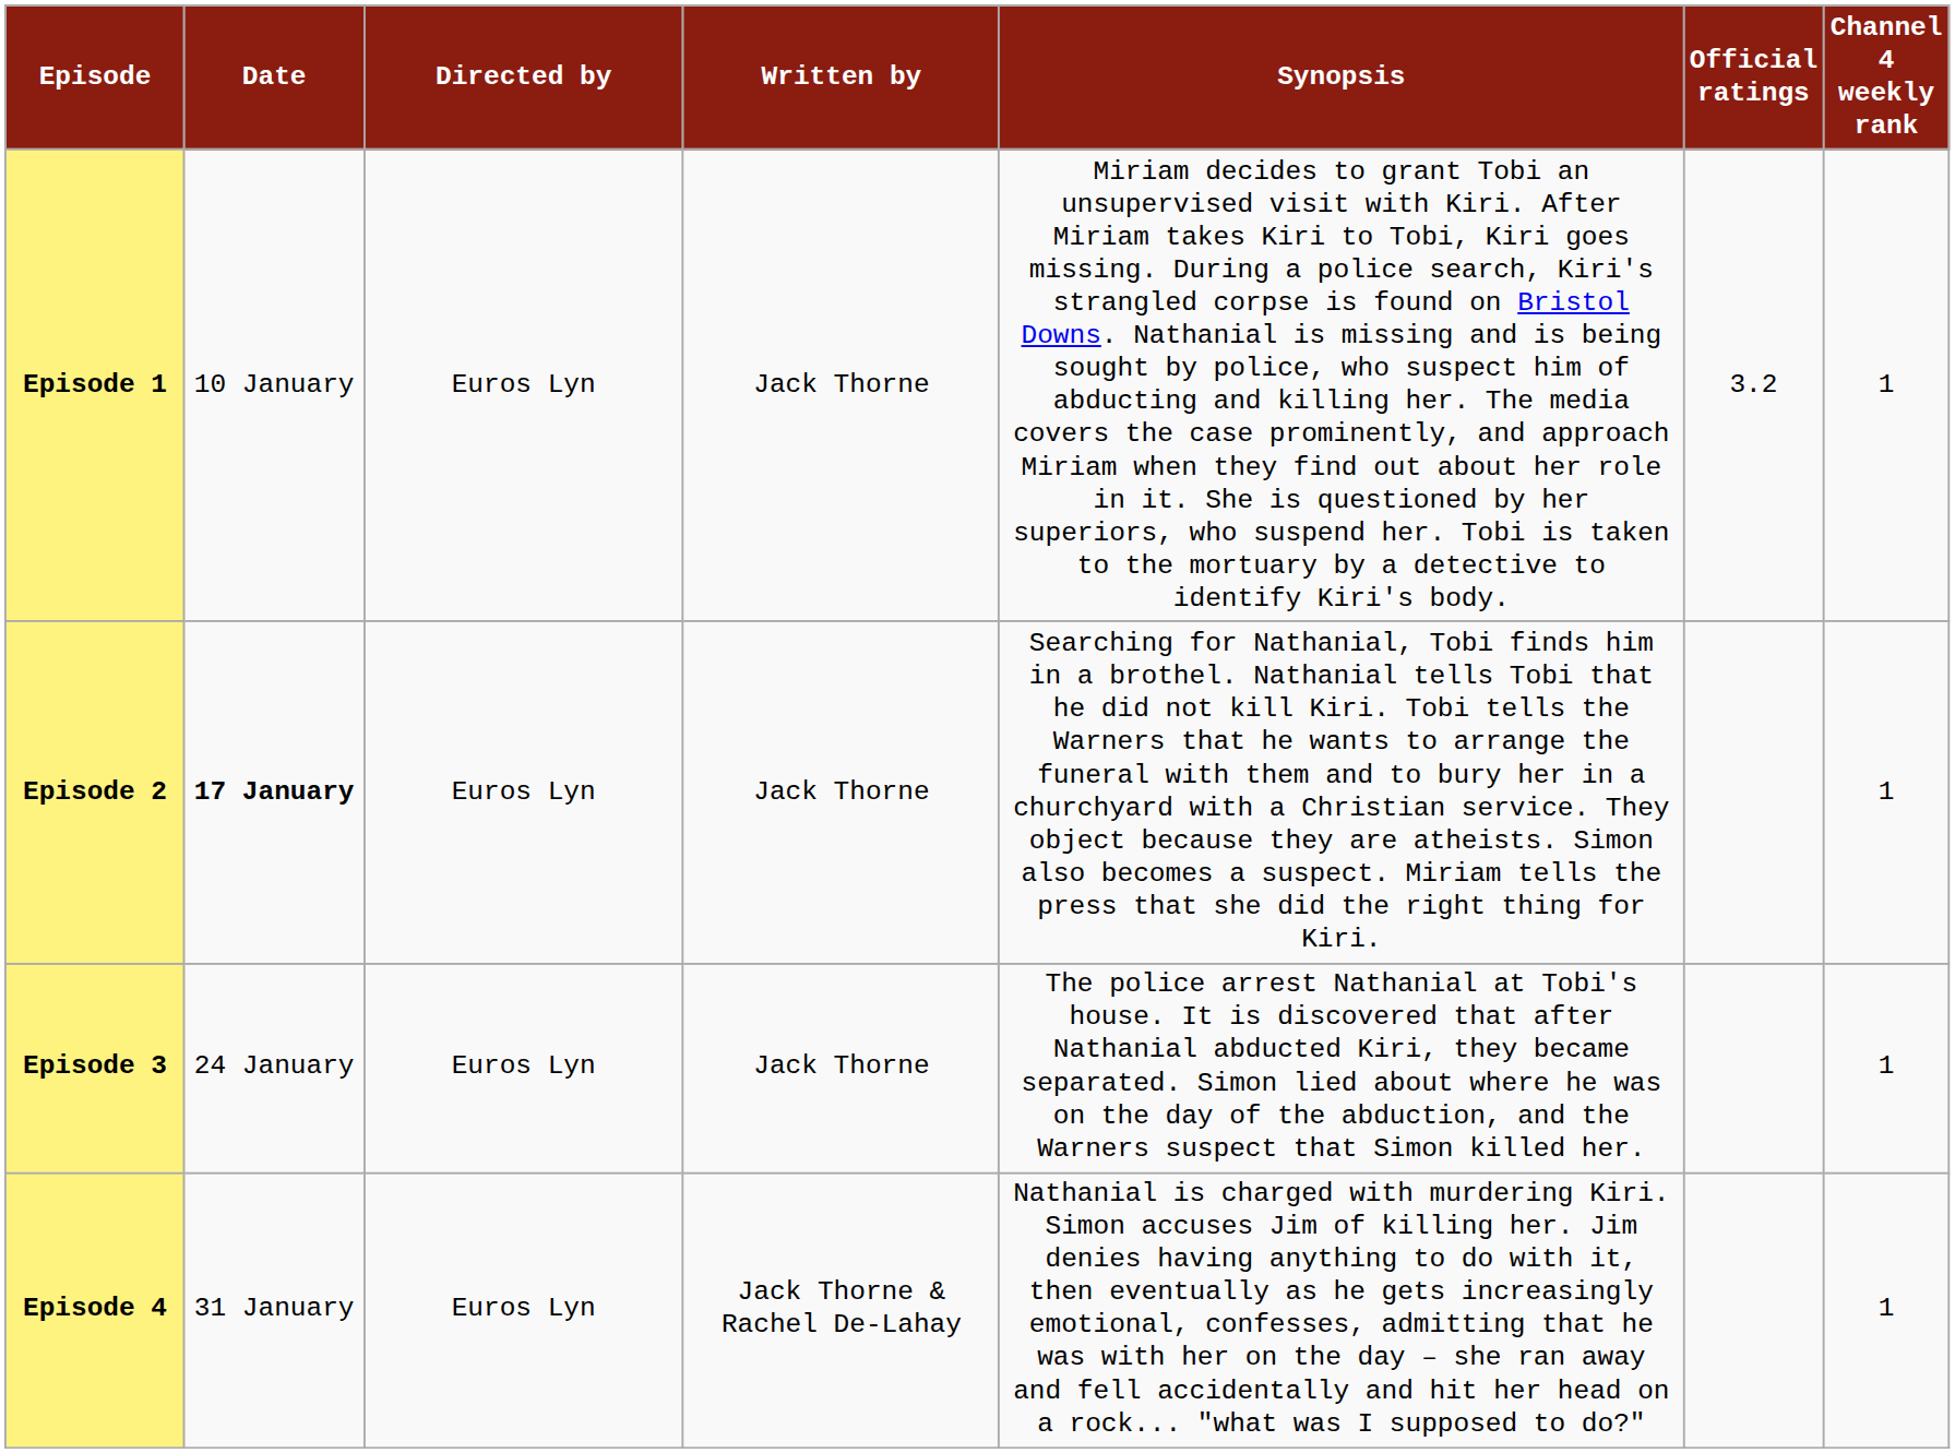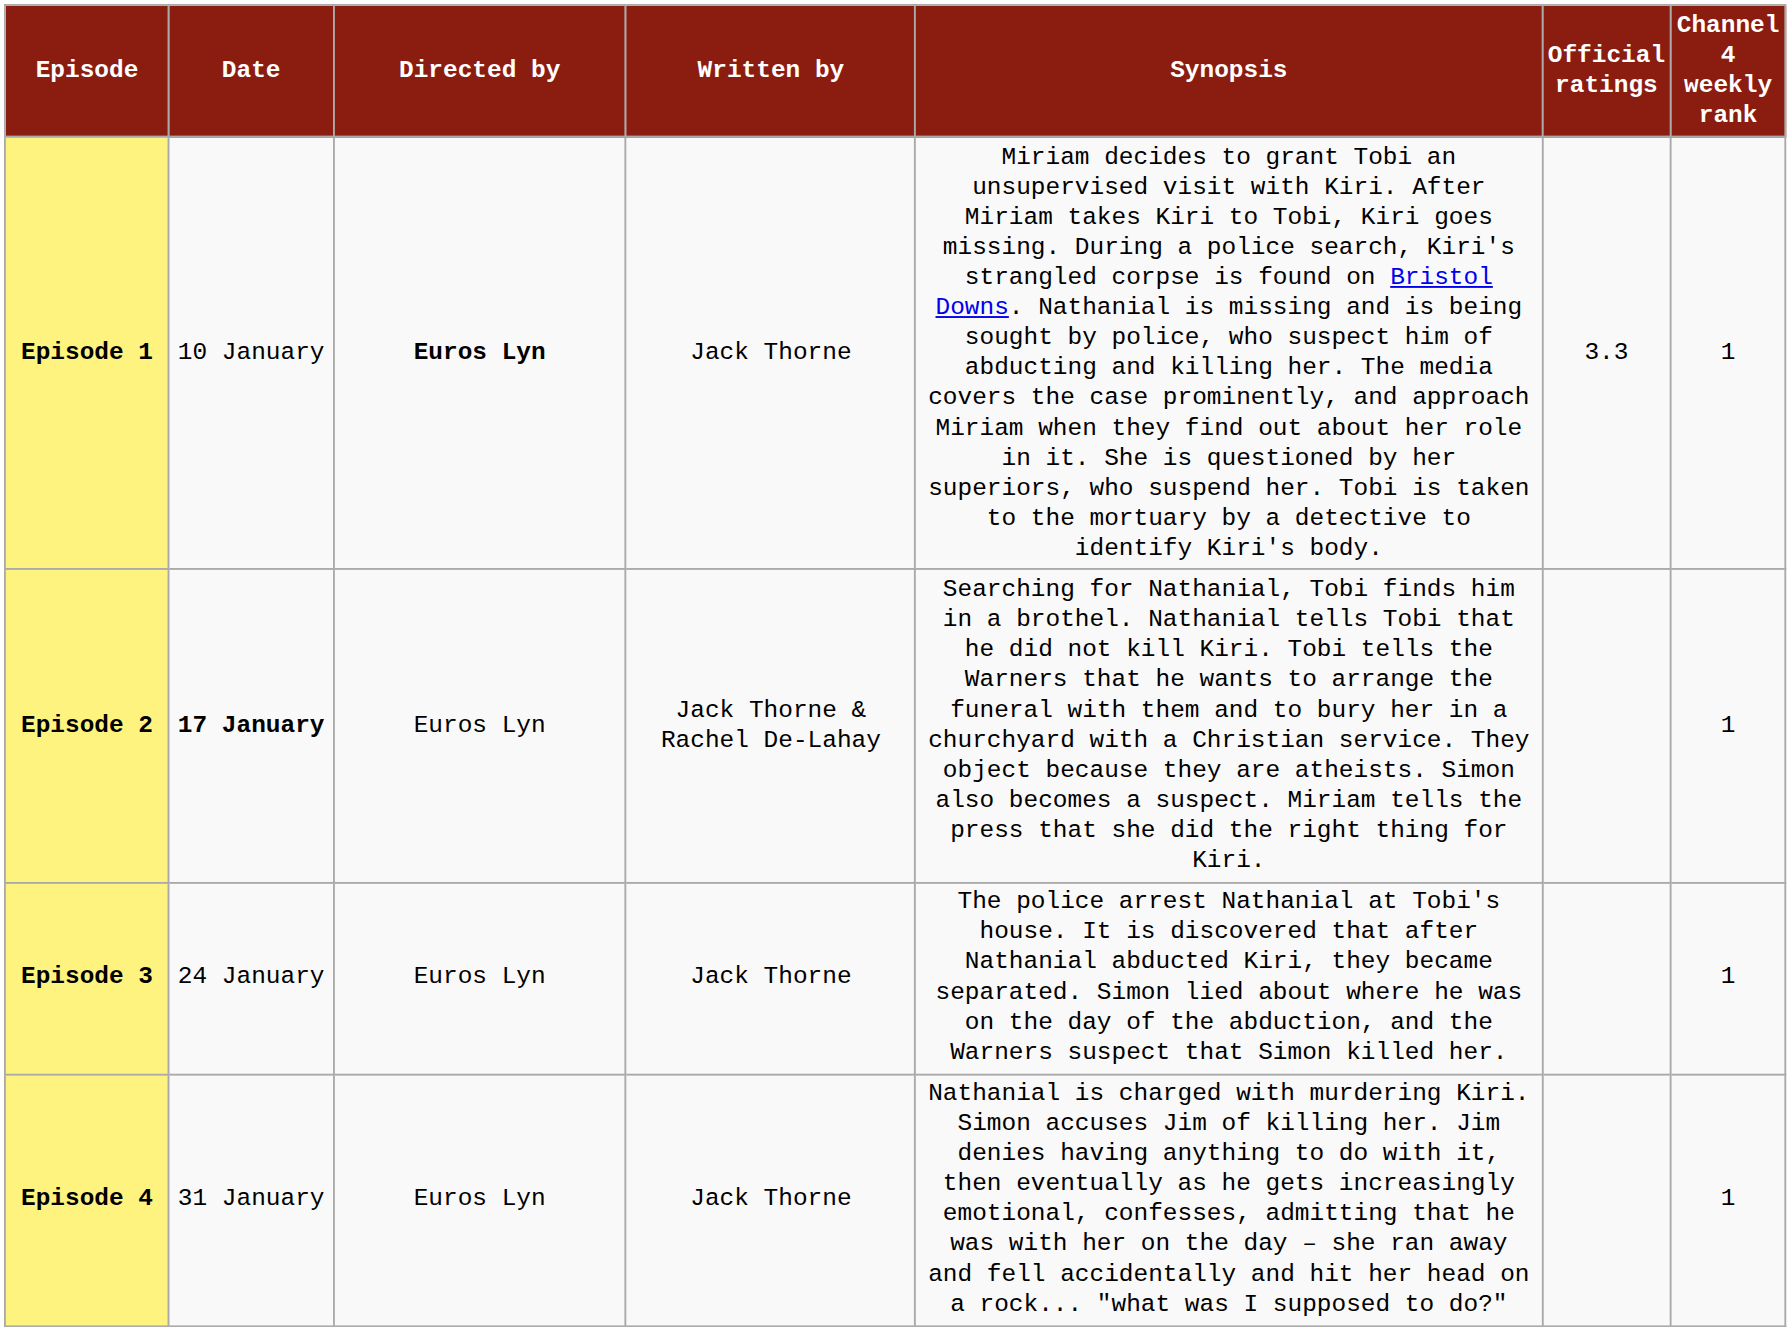 <table width="75%" class="wikitable sortable" style="text-align:center; background:#f9f9f9; line-height:16px;" || ">
 <tr>
 <th style="background:#8b1c10; color:white; width:10%;">Episode</th>
 <th style="background:#8b1c10; color:white; width:10%;">Date</th>
 <th style="background:#8b1c10; color:white; width:19%;">Directed by</th>
 <th style="background:#8b1c10; color:white; width:19%;">Written by</th>
 <th style="background:#8b1c10; color:white; width:97%;">Synopsis</th>
 <th style="background:#8b1c10; color:white; width:45%;">Official ratings</th>
 <th style="background:#8b1c10; color:white; width:25%;">Channel 4<br>weekly rank</th>
 </tr>
 <tr>
 <td style="background:#FFF380"><strong>Episode 1</strong></td>
 <td>10 January</td>
-<td>Euros Lyn</td>
+<td><strong>Euros Lyn</strong></td>
 <td>Jack Thorne</td>
 <td>Miriam decides to grant Tobi an unsupervised visit with Kiri. After Miriam takes Kiri to Tobi, Kiri goes missing. During a police search, Kiri's strangled corpse is found on <a href='#'>Bristol Downs</a>. Nathanial is missing and is being sought by police, who suspect him of abducting and killing her. The media covers the case prominently, and approach Miriam when they find out about her role in it. She is questioned by her superiors, who suspend her. Tobi is taken to the mortuary by a detective to identify Kiri's body.</td>
-<td>3.2</td>
+<td>3.3</td>
 <td>1</td>
 </tr>
 <tr>
 <td style="background:#FFF380"><strong>Episode 2</strong></td>
 <td><strong>17 January</strong></td>
 <td>Euros Lyn</td>
-<td>Jack Thorne</td>
+<td>Jack Thorne & Rachel De-Lahay</td>
 <td>Searching for Nathanial, Tobi finds him in a brothel. Nathanial tells Tobi that he did not kill Kiri. Tobi tells the Warners that he wants to arrange the funeral with them and to bury her in a churchyard with a Christian service. They object because they are atheists. Simon also becomes a suspect. Miriam tells the press that she did the right thing for Kiri.</td>
 <td></td>
 <td>1</td>
 </tr>
 <tr>
 <td style="background:#FFF380"><strong>Episode 3</strong></td>
 <td>24 January</td>
 <td>Euros Lyn</td>
 <td>Jack Thorne</td>
 <td>The police arrest Nathanial at Tobi's house. It is discovered that after Nathanial abducted Kiri, they became separated. Simon lied about where he was on the day of the abduction, and the Warners suspect that Simon killed her.</td>
 <td></td>
 <td>1</td>
 </tr>
 <tr>
 <td style="background:#FFF380"><strong>Episode  4</strong></td>
 <td>31 January</td>
 <td>Euros Lyn</td>
-<td>Jack Thorne & Rachel De-Lahay</td>
+<td>Jack Thorne</td>
 <td>Nathanial is charged with murdering Kiri. Simon accuses Jim of killing her. Jim denies having anything to do with it, then eventually as he gets increasingly emotional, confesses, admitting that he was with her on the day – she ran away and fell accidentally and hit her head on a rock... "what was I supposed to do?"</td>
 <td></td>
 <td>1</td>
 </tr>
 <tr>
 </tr>
 </table>
